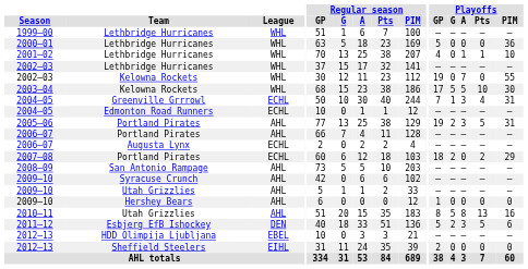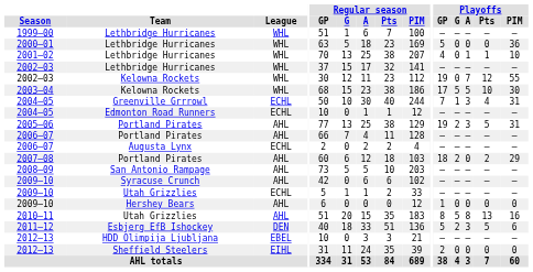 <table border="0" cellpadding="1" cellspacing="0" style="text-align:center; width:60em">
 <tr bgcolor="#e0e0e0">
 <th colspan="3" bgcolor="#ffffff"></th>
 <th rowspan="99" bgcolor="#ffffff"></th>
 <th colspan="5"><a href='#'>Regular season</a></th>
 <th rowspan="99" bgcolor="#ffffff"></th>
 <th colspan="5"><a href='#'>Playoffs</a></th>
 </tr>
 <tr bgcolor="#e0e0e0">
 <th><a href='#'>Season</a></th>
 <th>Team</th>
 <th>League</th>
 <th>GP</th>
 <th><a href='#'>G</a></th>
 <th><a href='#'>A</a></th>
 <th><a href='#'>Pts</a></th>
 <th><a href='#'>PIM</a></th>
 <th>GP</th>
 <th>G</th>
 <th>A</th>
 <th>Pts</th>
 <th>PIM</th>
 </tr>
 <tr>
 <td><a href='#'>1999–00</a></td>
 <td><a href='#'>Lethbridge Hurricanes</a></td>
 <td><a href='#'>WHL</a></td>
 <td>51</td>
 <td>1</td>
 <td>6</td>
 <td>7</td>
 <td>100</td>
 <td>—</td>
 <td>—</td>
 <td>—</td>
 <td>—</td>
 <td>—</td>
 </tr>
 <tr bgcolor="#f0f0f0">
 <td><a href='#'>2000–01</a></td>
 <td>Lethbridge Hurricanes</td>
 <td>WHL</td>
 <td>63</td>
 <td>5</td>
 <td>18</td>
 <td>23</td>
 <td>169</td>
 <td>5</td>
 <td>0</td>
 <td>0</td>
 <td>0</td>
 <td>36</td>
 </tr>
 <tr>
 <td><a href='#'>2001–02</a></td>
 <td>Lethbridge Hurricanes</td>
 <td>WHL</td>
 <td>70</td>
 <td>13</td>
 <td>25</td>
 <td>38</td>
 <td>207</td>
 <td>4</td>
 <td>0</td>
 <td>1</td>
 <td>1</td>
 <td>10</td>
 </tr>
 <tr bgcolor="#f0f0f0">
 <td><a href='#'>2002–03</a></td>
 <td>Lethbridge Hurricanes</td>
 <td>WHL</td>
 <td>37</td>
 <td>15</td>
 <td>17</td>
 <td>32</td>
 <td>141</td>
 <td>—</td>
 <td>—</td>
 <td>—</td>
 <td>—</td>
 <td>—</td>
 </tr>
 <tr>
 <td>2002–03</td>
 <td><a href='#'>Kelowna Rockets</a></td>
 <td>WHL</td>
 <td>30</td>
 <td>12</td>
 <td>11</td>
 <td>23</td>
 <td>112</td>
 <td>19</td>
 <td>0</td>
 <td>7</td>
-<td>0</td>
+<td>12</td>
 <td>55</td>
 </tr>
 <tr bgcolor="#f0f0f0">
 <td><a href='#'>2003–04</a></td>
 <td>Kelowna Rockets</td>
 <td>WHL</td>
 <td>68</td>
 <td>15</td>
 <td>23</td>
 <td>38</td>
 <td>186</td>
 <td>17</td>
 <td>5</td>
 <td>5</td>
 <td>10</td>
 <td>30</td>
 </tr>
 <tr>
 <td><a href='#'>2004–05</a></td>
 <td><a href='#'>Greenville Grrrowl</a></td>
 <td><a href='#'>ECHL</a></td>
 <td>50</td>
 <td>10</td>
 <td>30</td>
 <td>40</td>
 <td>244</td>
 <td>7</td>
 <td>1</td>
 <td>3</td>
 <td>4</td>
 <td>31</td>
 </tr>
 <tr bgcolor="#f0f0f0">
 <td><a href='#'>2004–05</a></td>
 <td><a href='#'>Edmonton Road Runners</a></td>
 <td>ECHL</td>
 <td>10</td>
 <td>0</td>
 <td>1</td>
 <td>1</td>
 <td>12</td>
 <td>—</td>
 <td>—</td>
 <td>—</td>
 <td>—</td>
 <td>—</td>
 </tr>
 <tr>
 <td><a href='#'>2005–06</a></td>
 <td><a href='#'>Portland Pirates</a></td>
 <td>AHL</td>
 <td>77</td>
 <td>13</td>
 <td>25</td>
 <td>38</td>
 <td>129</td>
 <td>19</td>
 <td>2</td>
 <td>3</td>
 <td>5</td>
 <td>31</td>
 </tr>
 <tr bgcolor="#f0f0f0">
 <td><a href='#'>2006–07</a></td>
 <td>Portland Pirates</td>
 <td>AHL</td>
 <td>66</td>
 <td>7</td>
 <td>4</td>
 <td>11</td>
 <td>128</td>
 <td>—</td>
 <td>—</td>
 <td>—</td>
 <td>—</td>
 <td>—</td>
 </tr>
 <tr>
 <td><a href='#'>2006–07</a></td>
 <td><a href='#'>Augusta Lynx</a></td>
 <td>ECHL</td>
 <td>2</td>
 <td>0</td>
 <td>2</td>
 <td>2</td>
 <td>4</td>
 <td>—</td>
 <td>—</td>
 <td>—</td>
 <td>—</td>
 <td>—</td>
 </tr>
 <tr bgcolor="#f0f0f0">
 <td><a href='#'>2007–08</a></td>
 <td>Portland Pirates</td>
-<td>ECHL</td>
+<td>AHL</td>
 <td>60</td>
 <td>6</td>
 <td>12</td>
 <td>18</td>
 <td>103</td>
 <td>18</td>
 <td>2</td>
 <td>0</td>
 <td>2</td>
 <td>29</td>
 </tr>
 <tr>
 <td><a href='#'>2008–09</a></td>
 <td><a href='#'>San Antonio Rampage</a></td>
 <td>AHL</td>
 <td>73</td>
 <td>5</td>
 <td>5</td>
 <td>10</td>
 <td>203</td>
 <td>—</td>
 <td>—</td>
 <td>—</td>
 <td>—</td>
 <td>—</td>
 </tr>
 <tr bgcolor="#f0f0f0">
 <td><a href='#'>2009–10</a></td>
 <td><a href='#'>Syracuse Crunch</a></td>
 <td>AHL</td>
 <td>42</td>
 <td>0</td>
 <td>6</td>
 <td>6</td>
 <td>102</td>
 <td>—</td>
 <td>—</td>
 <td>—</td>
 <td>—</td>
 <td>—</td>
 </tr>
 <tr>
 <td><a href='#'>2009–10</a></td>
 <td><a href='#'>Utah Grizzlies</a></td>
-<td>AHL</td>
+<td>ECHL</td>
 <td>5</td>
 <td>1</td>
 <td>1</td>
 <td>2</td>
 <td>33</td>
 <td>—</td>
 <td>—</td>
 <td>—</td>
 <td>—</td>
 <td>—</td>
 </tr>
 <tr bgcolor="#f0f0f0">
 <td>2009–10</td>
 <td><a href='#'>Hershey Bears</a></td>
 <td>AHL</td>
 <td>6</td>
 <td>0</td>
 <td>0</td>
 <td>0</td>
 <td>12</td>
 <td>1</td>
 <td>0</td>
 <td>0</td>
 <td>0</td>
 <td>0</td>
 </tr>
 <tr>
 <td><a href='#'>2010–11</a></td>
 <td>Utah Grizzlies</td>
 <td><a href='#'>AHL</a></td>
 <td>51</td>
 <td>20</td>
 <td>15</td>
 <td>35</td>
 <td>183</td>
 <td>8</td>
 <td>5</td>
 <td>8</td>
 <td>13</td>
 <td>16</td>
 </tr>
 <tr bgcolor="#f0f0f0">
 <td><a href='#'>2011–12</a></td>
 <td><a href='#'>Esbjerg EfB Ishockey</a></td>
 <td><a href='#'>DEN</a></td>
 <td>40</td>
 <td>18</td>
 <td>33</td>
 <td>51</td>
 <td>136</td>
 <td>5</td>
 <td>2</td>
 <td>3</td>
 <td>5</td>
 <td>6</td>
 </tr>
 <tr>
 <td><a href='#'>2012–13</a></td>
 <td><a href='#'>HDD Olimpija Ljubljana</a></td>
 <td><a href='#'>EBEL</a></td>
 <td>10</td>
 <td>0</td>
 <td>3</td>
 <td>3</td>
 <td>21</td>
 <td>—</td>
 <td>—</td>
 <td>—</td>
 <td>—</td>
 <td>—</td>
 </tr>
 <tr bgcolor="#f0f0f0">
 <td><a href='#'>2012–13</a></td>
 <td><a href='#'>Sheffield Steelers</a></td>
 <td><a href='#'>EIHL</a></td>
 <td>31</td>
 <td>11</td>
 <td>24</td>
 <td>35</td>
 <td>39</td>
 <td>2</td>
 <td>0</td>
 <td>0</td>
 <td>0</td>
 <td>0</td>
 </tr>
 <tr bgcolor="#e0e0e0">
 <th colspan="3">AHL totals</th>
 <th>334</th>
 <th>31</th>
 <th>53</th>
 <th>84</th>
 <th>689</th>
 <th>38</th>
 <th>4</th>
 <th>3</th>
 <th>7</th>
 <th>60</th>
 </tr>
 </table>
